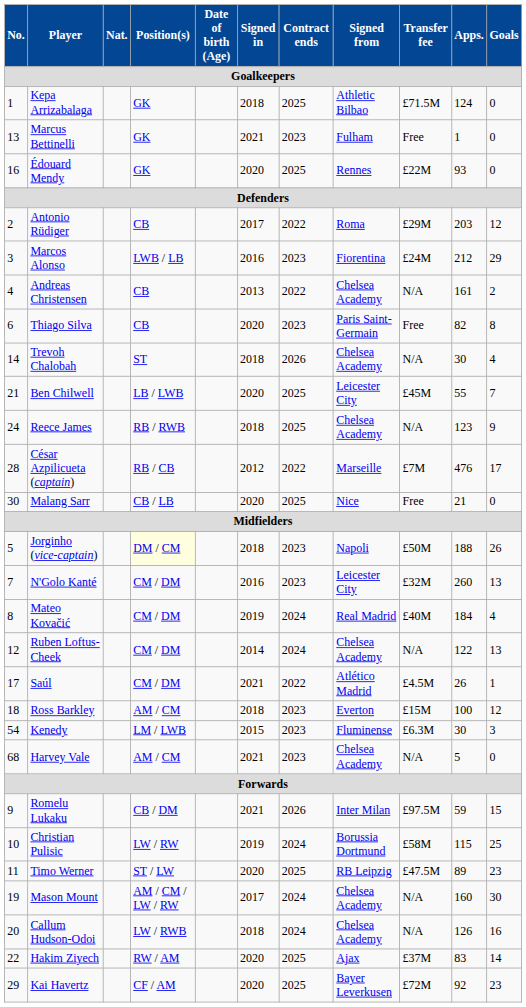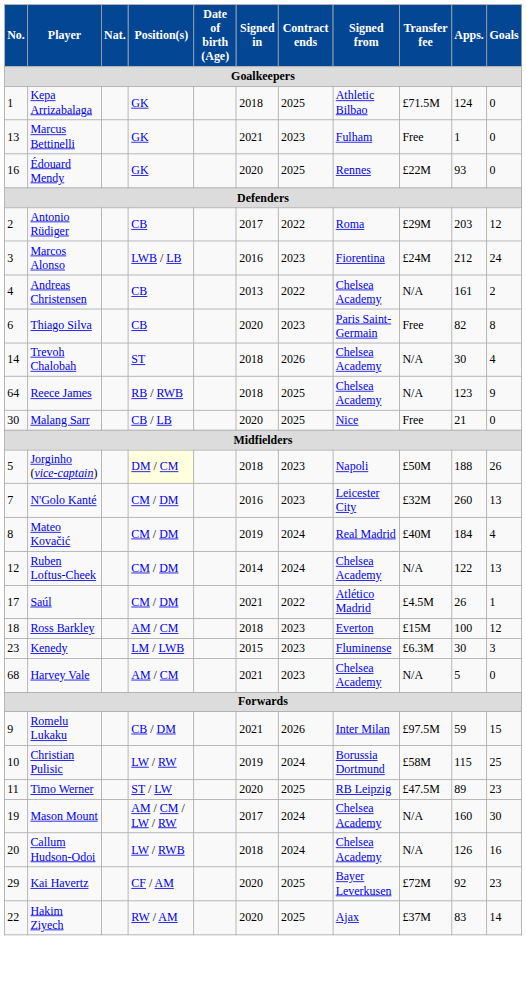 <table class="wikitable sortable" style="text-align:left; font-size:90%; width:100%;">
 <tr>
 <th style="background:#034694; color:white; text-align:center;">No.</th>
 <th style="background:#034694; color:white; text-align:center;">Player</th>
 <th style="background:#034694; color:white; text-align:center;">Nat.</th>
 <th style="background:#034694; color:white; text-align:center;">Position(s)</th>
 <th style="background:#034694; color:white; text-align:center;">Date of birth (Age)</th>
 <th style="background:#034694; color:white; text-align:center;">Signed in</th>
 <th style="background:#034694; color:white; text-align:center;">Contract ends</th>
 <th style="background:#034694; color:white; text-align:center;">Signed from</th>
 <th style="background:#034694; color:white; text-align:center;">Transfer fee</th>
 <th style="background:#034694; color:white; text-align:center;">Apps.</th>
 <th style="background:#034694; color:white; text-align:center;">Goals</th>
 </tr>
 <tr>
 <th colspan=11 style="background:#dcdcdc; text-align:center;">Goalkeepers</th>
 </tr>
 <tr>
 <td>1</td>
 <td><a href='#'>Kepa Arrizabalaga</a></td>
 <td></td>
 <td><a href='#'>GK</a></td>
 <td></td>
 <td>2018</td>
 <td>2025</td>
 <td> <a href='#'>Athletic Bilbao</a></td>
 <td>£71.5M</td>
 <td>124</td>
 <td>0</td>
 </tr>
 <tr>
 <td>13</td>
 <td><a href='#'>Marcus Bettinelli</a></td>
 <td></td>
 <td><a href='#'>GK</a></td>
 <td></td>
 <td>2021</td>
 <td>2023</td>
 <td> <a href='#'>Fulham</a></td>
 <td>Free</td>
 <td>1</td>
 <td>0</td>
 </tr>
 <tr>
 <td>16</td>
 <td><a href='#'>Édouard Mendy</a></td>
 <td></td>
 <td><a href='#'>GK</a></td>
 <td></td>
 <td>2020</td>
 <td>2025</td>
 <td> <a href='#'>Rennes</a></td>
 <td>£22M</td>
 <td>93</td>
 <td>0</td>
 </tr>
 <tr>
 <th colspan=11 style="background:#dcdcdc; text-align:center;">Defenders</th>
 </tr>
 <tr>
 <td>2</td>
 <td><a href='#'>Antonio Rüdiger</a></td>
 <td></td>
 <td><a href='#'>CB</a></td>
 <td></td>
 <td>2017</td>
 <td>2022</td>
 <td> <a href='#'>Roma</a></td>
 <td>£29M</td>
 <td>203</td>
 <td>12</td>
 </tr>
 <tr>
 <td>3</td>
 <td><a href='#'>Marcos Alonso</a></td>
 <td></td>
 <td><a href='#'>LWB</a> / <a href='#'>LB</a></td>
 <td></td>
 <td>2016</td>
 <td>2023</td>
 <td> <a href='#'>Fiorentina</a></td>
 <td>£24M</td>
 <td>212</td>
-<td>29</td>
+<td>24</td>
 </tr>
 <tr>
 <td>4</td>
 <td><a href='#'>Andreas Christensen</a></td>
 <td></td>
 <td><a href='#'>CB</a></td>
 <td></td>
 <td>2013</td>
 <td>2022</td>
 <td> <a href='#'>Chelsea Academy</a></td>
 <td>N/A</td>
 <td>161</td>
 <td>2</td>
 </tr>
 <tr>
 <td>6</td>
 <td><a href='#'>Thiago Silva</a></td>
 <td></td>
 <td><a href='#'>CB</a></td>
 <td></td>
 <td>2020</td>
 <td>2023</td>
 <td> <a href='#'>Paris Saint-Germain</a></td>
 <td>Free</td>
 <td>82</td>
 <td>8</td>
 </tr>
 <tr>
 <td>14</td>
 <td><a href='#'>Trevoh Chalobah</a></td>
 <td></td>
 <td><a href='#'>ST</a></td>
 <td></td>
 <td>2018</td>
 <td>2026</td>
 <td> <a href='#'>Chelsea Academy</a></td>
 <td>N/A</td>
 <td>30</td>
 <td>4</td>
 </tr>
 <tr>
-<td>21</td>
-<td><a href='#'>Ben Chilwell</a></td>
-<td></td>
-<td><a href='#'>LB</a> / <a href='#'>LWB</a></td>
-<td></td>
-<td>2020</td>
-<td>2025</td>
-<td> <a href='#'>Leicester City</a></td>
-<td>£45M</td>
-<td>55</td>
-<td>7</td>
-</tr>
-<tr>
-<td>24</td>
+<td>64</td>
 <td><a href='#'>Reece James</a></td>
 <td></td>
 <td><a href='#'>RB</a> / <a href='#'>RWB</a></td>
 <td></td>
 <td>2018</td>
 <td>2025</td>
 <td> <a href='#'>Chelsea Academy</a></td>
 <td>N/A</td>
 <td>123</td>
 <td>9</td>
-</tr>
-<tr>
-<td>28</td>
-<td><a href='#'>César Azpilicueta</a> (<em><a href='#'>captain</a></em>)</td>
-<td></td>
-<td><a href='#'>RB</a> / <a href='#'>CB</a></td>
-<td></td>
-<td>2012</td>
-<td>2022</td>
-<td> <a href='#'>Marseille</a></td>
-<td>£7M</td>
-<td>476</td>
-<td>17</td>
 </tr>
 <tr>
 <td>30</td>
 <td><a href='#'>Malang Sarr</a></td>
 <td></td>
 <td><a href='#'>CB</a> / <a href='#'>LB</a></td>
 <td></td>
 <td>2020</td>
 <td>2025</td>
 <td> <a href='#'>Nice</a></td>
 <td>Free</td>
 <td>21</td>
 <td>0</td>
 </tr>
 <tr>
 <th colspan=11 style="background:#dcdcdc; text-align:center;">Midfielders</th>
 </tr>
 <tr>
 <td>5</td>
 <td><a href='#'>Jorginho</a> (<em><a href='#'>vice-captain</a></em>)</td>
 <td></td>
 <td style="background: lightyellow;"><a href='#'>DM</a> / <a href='#'>CM</a></td>
 <td></td>
 <td>2018</td>
 <td>2023</td>
 <td> <a href='#'>Napoli</a></td>
 <td>£50M</td>
 <td>188</td>
 <td>26</td>
 </tr>
 <tr>
 <td>7</td>
 <td><a href='#'>N'Golo Kanté</a></td>
 <td></td>
 <td><a href='#'>CM</a> / <a href='#'>DM</a></td>
 <td></td>
 <td>2016</td>
 <td>2023</td>
 <td> <a href='#'>Leicester City</a></td>
 <td>£32M</td>
 <td>260</td>
 <td>13</td>
 </tr>
 <tr>
 <td>8</td>
 <td><a href='#'>Mateo Kovačić</a></td>
 <td></td>
 <td><a href='#'>CM</a> / <a href='#'>DM</a></td>
 <td></td>
 <td>2019</td>
 <td>2024</td>
 <td> <a href='#'>Real Madrid</a></td>
 <td>£40M</td>
 <td>184</td>
 <td>4</td>
 </tr>
 <tr>
 <td>12</td>
 <td><a href='#'>Ruben Loftus-Cheek</a></td>
 <td></td>
 <td><a href='#'>CM</a> / <a href='#'>DM</a></td>
 <td></td>
 <td>2014</td>
 <td>2024</td>
 <td> <a href='#'>Chelsea Academy</a></td>
 <td>N/A</td>
 <td>122</td>
 <td>13</td>
 </tr>
 <tr>
 <td>17</td>
 <td><a href='#'>Saúl</a></td>
 <td></td>
 <td><a href='#'>CM</a> / <a href='#'>DM</a></td>
 <td></td>
 <td>2021</td>
 <td>2022</td>
 <td> <a href='#'>Atlético Madrid</a></td>
 <td>£4.5M</td>
 <td>26</td>
 <td>1</td>
 </tr>
 <tr>
 <td>18</td>
 <td><a href='#'>Ross Barkley</a></td>
 <td></td>
 <td><a href='#'>AM</a> / <a href='#'>CM</a></td>
 <td></td>
 <td>2018</td>
 <td>2023</td>
 <td> <a href='#'>Everton</a></td>
 <td>£15M</td>
 <td>100</td>
 <td>12</td>
 </tr>
 <tr>
-<td>54</td>
+<td>23</td>
 <td><a href='#'>Kenedy</a></td>
 <td></td>
 <td><a href='#'>LM</a> / <a href='#'>LWB</a></td>
 <td></td>
 <td>2015</td>
 <td>2023</td>
 <td> <a href='#'>Fluminense</a></td>
 <td>£6.3M</td>
 <td>30</td>
 <td>3</td>
 </tr>
 <tr>
 <td>68</td>
 <td><a href='#'>Harvey Vale</a></td>
 <td></td>
 <td><a href='#'>AM</a> / <a href='#'>CM</a></td>
 <td></td>
 <td>2021</td>
 <td>2023</td>
 <td> <a href='#'>Chelsea Academy</a></td>
 <td>N/A</td>
 <td>5</td>
 <td>0</td>
 </tr>
 <tr>
 <th colspan=11 style="background:#dcdcdc; text-align:center;">Forwards</th>
 </tr>
 <tr>
 <td>9</td>
 <td><a href='#'>Romelu Lukaku</a></td>
 <td></td>
 <td><a href='#'>CB</a> / <a href='#'>DM</a></td>
 <td></td>
 <td>2021</td>
 <td>2026</td>
 <td> <a href='#'>Inter Milan</a></td>
 <td>£97.5M</td>
 <td>59</td>
 <td>15</td>
 </tr>
 <tr>
 <td>10</td>
 <td><a href='#'>Christian Pulisic</a></td>
 <td></td>
 <td><a href='#'>LW</a> / <a href='#'>RW</a></td>
 <td></td>
 <td>2019</td>
 <td>2024</td>
 <td> <a href='#'>Borussia Dortmund</a></td>
 <td>£58M</td>
 <td>115</td>
 <td>25</td>
 </tr>
 <tr>
 <td>11</td>
 <td><a href='#'>Timo Werner</a></td>
 <td></td>
 <td><a href='#'>ST</a> / <a href='#'>LW</a></td>
 <td></td>
 <td>2020</td>
 <td>2025</td>
 <td> <a href='#'>RB Leipzig</a></td>
 <td>£47.5M</td>
 <td>89</td>
 <td>23</td>
 </tr>
 <tr>
 <td>19</td>
 <td><a href='#'>Mason Mount</a></td>
 <td></td>
 <td><a href='#'>AM</a> / <a href='#'>CM</a> / <a href='#'>LW</a> / <a href='#'>RW</a></td>
 <td></td>
 <td>2017</td>
 <td>2024</td>
 <td> <a href='#'>Chelsea Academy</a></td>
 <td>N/A</td>
 <td>160</td>
 <td>30</td>
 </tr>
 <tr>
 <td>20</td>
 <td><a href='#'>Callum Hudson-Odoi</a></td>
 <td></td>
 <td><a href='#'>LW</a> / <a href='#'>RWB</a></td>
 <td></td>
 <td>2018</td>
 <td>2024</td>
 <td> <a href='#'>Chelsea Academy</a></td>
 <td>N/A</td>
 <td>126</td>
 <td>16</td>
 </tr>
 <tr>
+<td>29</td>
+<td><a href='#'>Kai Havertz</a></td>
+<td></td>
+<td><a href='#'>CF</a> / <a href='#'>AM</a></td>
+<td></td>
+<td>2020</td>
+<td>2025</td>
+<td> <a href='#'>Bayer Leverkusen</a></td>
+<td>£72M</td>
+<td>92</td>
+<td>23</td>
+</tr>
+<tr>
 <td>22</td>
 <td><a href='#'>Hakim Ziyech</a></td>
 <td></td>
 <td><a href='#'>RW</a> / <a href='#'>AM</a></td>
 <td></td>
 <td>2020</td>
 <td>2025</td>
 <td> <a href='#'>Ajax</a></td>
 <td>£37M</td>
 <td>83</td>
 <td>14</td>
 </tr>
-<tr>
-<td>29</td>
-<td><a href='#'>Kai Havertz</a></td>
-<td></td>
-<td><a href='#'>CF</a> / <a href='#'>AM</a></td>
-<td></td>
-<td>2020</td>
-<td>2025</td>
-<td> <a href='#'>Bayer Leverkusen</a></td>
-<td>£72M</td>
-<td>92</td>
-<td>23</td>
-</tr>
 </table>
